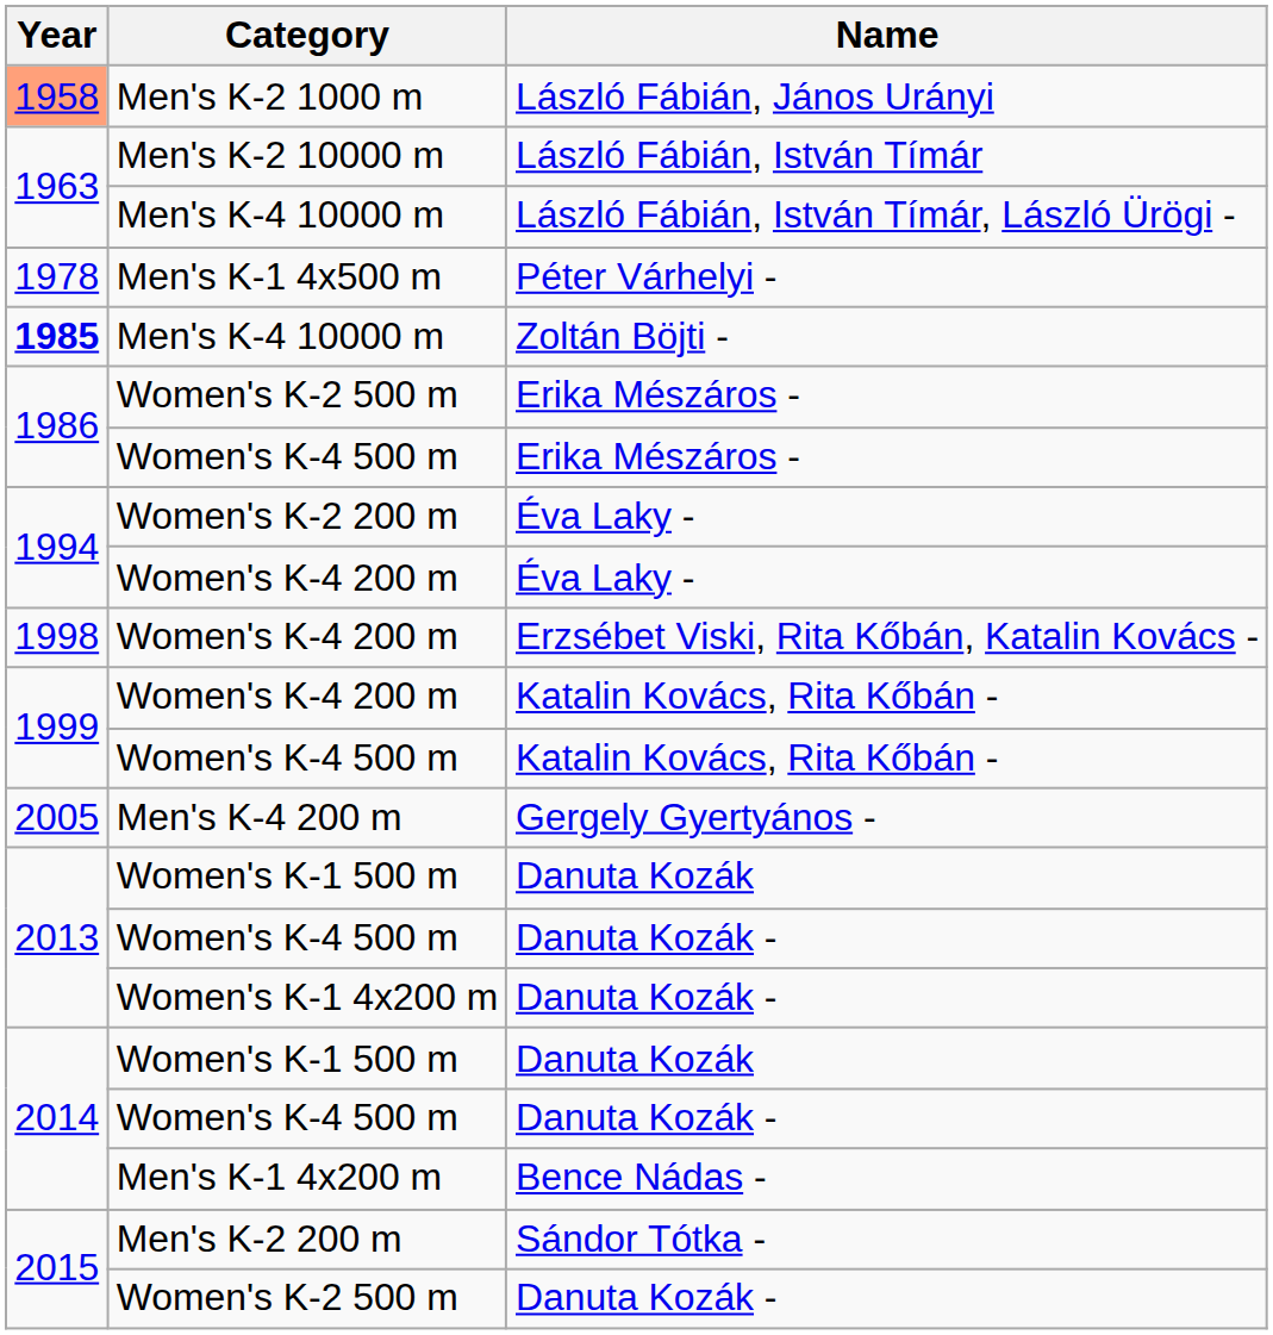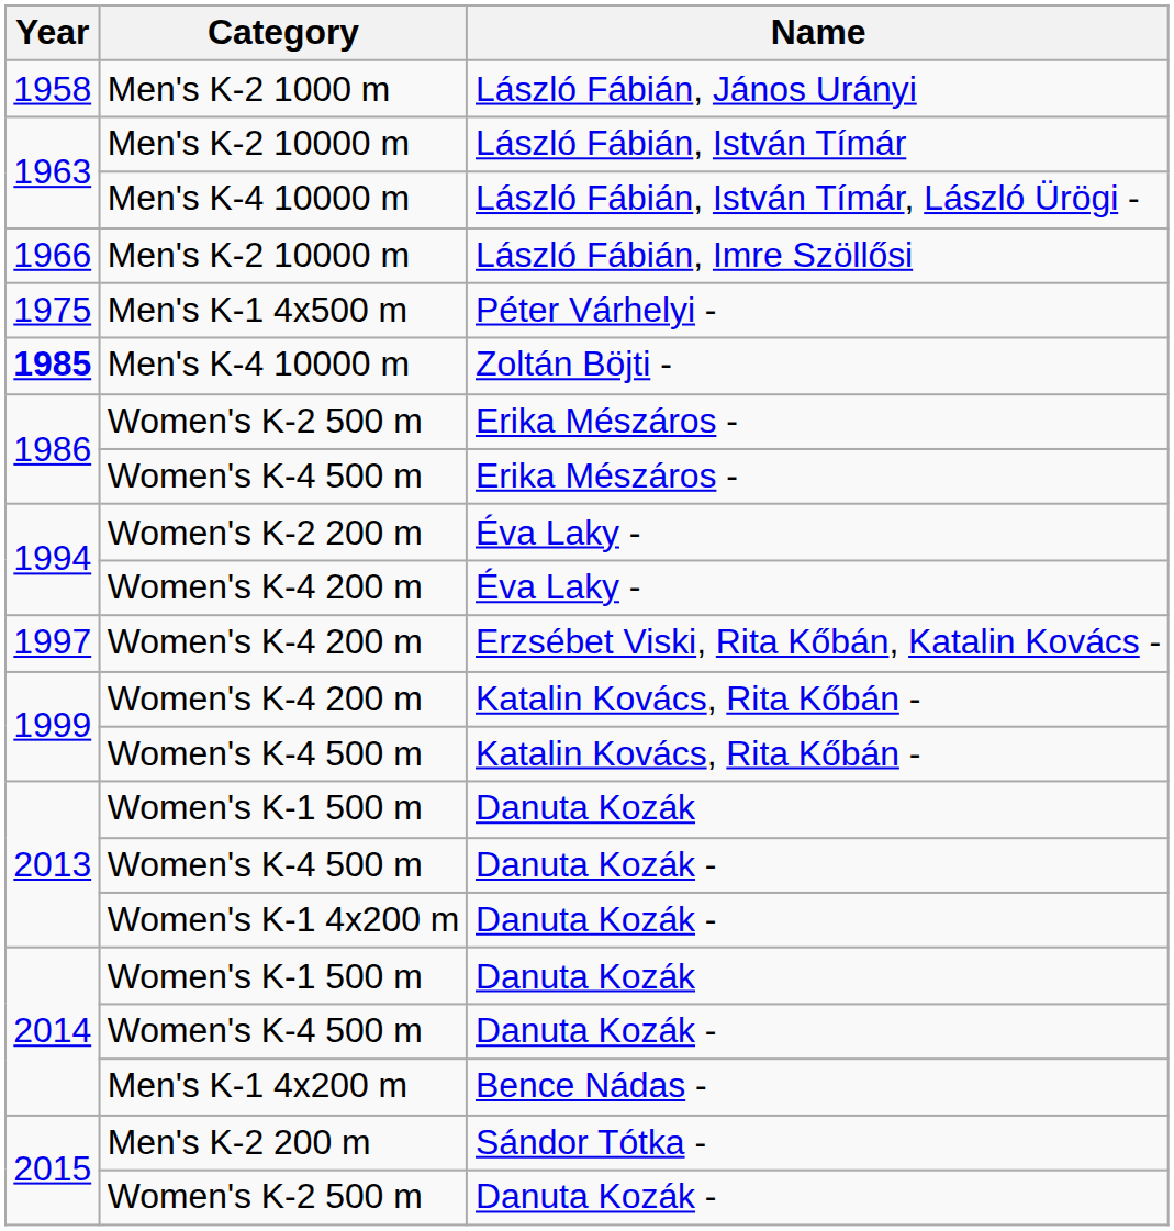 <table class="wikitable" align=center>
 <tr>
 <th>Year</th>
 <th>Category</th>
 <th>Name</th>
 </tr>
 <tr>
-<td style="background: lightsalmon;"><a href='#'>1958</a></td>
+<td><a href='#'>1958</a></td>
 <td>Men's K-2 1000 m</td>
 <td><a href='#'>László Fábián</a>, <a href='#'>János Urányi</a></td>
 </tr>
 <tr>
 <td rowspan=2><a href='#'>1963</a></td>
 <td>Men's K-2 10000 m</td>
 <td><a href='#'>László Fábián</a>, <a href='#'>István Tímár</a></td>
 </tr>
 <tr>
 <td>Men's K-4 10000 m</td>
 <td><a href='#'>László Fábián</a>, <a href='#'>István Tímár</a>, <a href='#'>László Ürögi</a> - </td>
 </tr>
 <tr>
-<td><a href='#'>1978</a></td>
+<td><a href='#'>1966</a></td>
+<td>Men's K-2 10000 m</td>
+<td><a href='#'>László Fábián</a>, <a href='#'>Imre Szöllősi</a></td>
+</tr>
+<tr>
+<td><a href='#'>1975</a></td>
 <td>Men's K-1 4x500 m</td>
 <td><a href='#'>Péter Várhelyi</a> - </td>
 </tr>
 <tr>
 <td><strong><a href='#'>1985</a></strong></td>
 <td>Men's K-4 10000 m</td>
 <td><a href='#'>Zoltán Böjti</a> - </td>
 </tr>
 <tr>
 <td rowspan=2><a href='#'>1986</a></td>
 <td>Women's K-2 500 m</td>
 <td><a href='#'>Erika Mészáros</a> - </td>
 </tr>
 <tr>
 <td>Women's K-4 500 m</td>
 <td><a href='#'>Erika Mészáros</a> - </td>
 </tr>
 <tr>
 <td rowspan=2><a href='#'>1994</a></td>
 <td>Women's K-2 200 m</td>
 <td><a href='#'>Éva Laky</a> - </td>
 </tr>
 <tr>
 <td>Women's K-4 200 m</td>
 <td><a href='#'>Éva Laky</a> - </td>
 </tr>
 <tr>
-<td><a href='#'>1998</a></td>
+<td><a href='#'>1997</a></td>
 <td>Women's K-4 200 m</td>
 <td><a href='#'>Erzsébet Viski</a>, <a href='#'>Rita Kőbán</a>, <a href='#'>Katalin Kovács</a> - </td>
 </tr>
 <tr>
 <td rowspan=2><a href='#'>1999</a></td>
 <td>Women's K-4 200 m</td>
 <td><a href='#'>Katalin Kovács</a>, <a href='#'>Rita Kőbán</a> - </td>
 </tr>
 <tr>
 <td>Women's K-4 500 m</td>
 <td><a href='#'>Katalin Kovács</a>, <a href='#'>Rita Kőbán</a> - </td>
-</tr>
-<tr>
-<td><a href='#'>2005</a></td>
-<td>Men's K-4 200 m</td>
-<td><a href='#'>Gergely Gyertyános</a> - </td>
 </tr>
 <tr>
 <td rowspan=3><a href='#'>2013</a></td>
 <td>Women's K-1 500 m</td>
 <td><a href='#'>Danuta Kozák</a></td>
 </tr>
 <tr>
 <td>Women's K-4 500 m</td>
 <td><a href='#'>Danuta Kozák</a> - </td>
 </tr>
 <tr>
 <td>Women's K-1 4x200 m</td>
 <td><a href='#'>Danuta Kozák</a> - </td>
 </tr>
 <tr>
 <td rowspan=3><a href='#'>2014</a></td>
 <td>Women's K-1 500 m</td>
 <td><a href='#'>Danuta Kozák</a></td>
 </tr>
 <tr>
 <td>Women's K-4 500 m</td>
 <td><a href='#'>Danuta Kozák</a> - </td>
 </tr>
 <tr>
 <td>Men's K-1 4x200 m</td>
 <td><a href='#'>Bence Nádas</a> - </td>
 </tr>
 <tr>
 <td rowspan=2><a href='#'>2015</a></td>
 <td>Men's K-2 200 m</td>
 <td><a href='#'>Sándor Tótka</a> - </td>
 </tr>
 <tr>
 <td>Women's K-2 500 m</td>
 <td><a href='#'>Danuta Kozák</a> - </td>
 </tr>
 </table>
